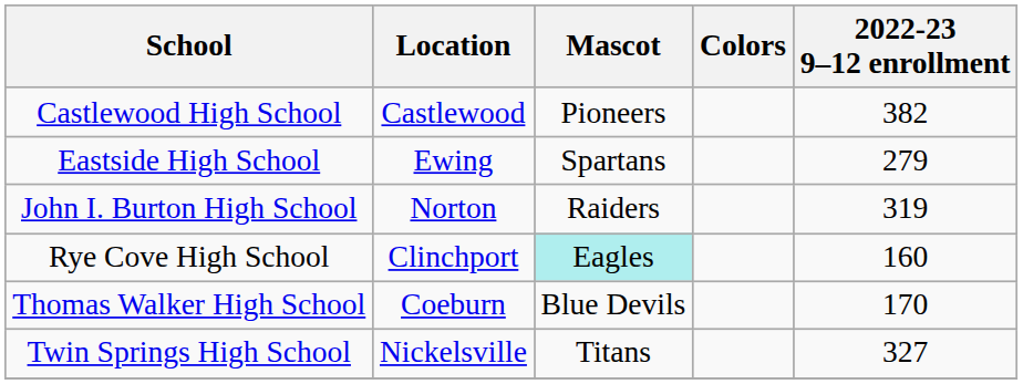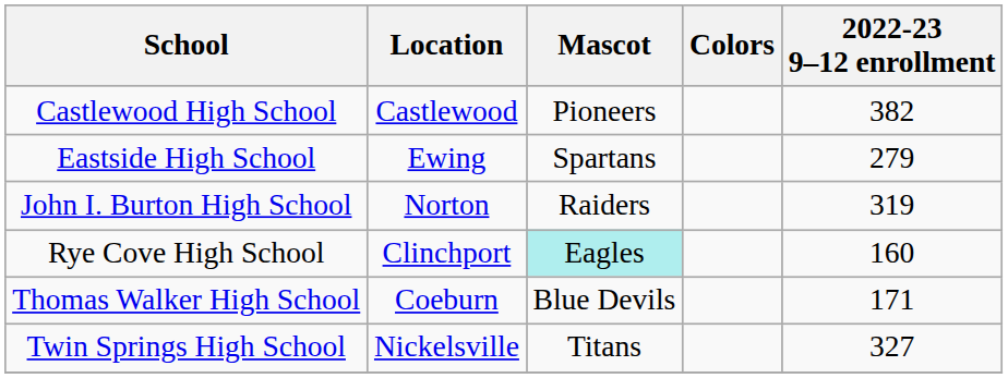 <table class="wikitable" style="text-align:center;">
 <tr>
 <th>School</th>
 <th>Location</th>
 <th>Mascot</th>
 <th>Colors</th>
 <th>2022-23<br>9–12 enrollment</th>
 </tr>
 <tr>
 <td><a href='#'>Castlewood High School</a></td>
 <td><a href='#'>Castlewood</a></td>
 <td>Pioneers</td>
 <td></td>
 <td>382</td>
 </tr>
 <tr>
 <td><a href='#'>Eastside High School</a></td>
 <td><a href='#'>Ewing</a></td>
 <td>Spartans</td>
 <td></td>
 <td>279</td>
 </tr>
 <tr>
 <td><a href='#'>John I. Burton High School</a></td>
 <td><a href='#'>Norton</a></td>
 <td>Raiders</td>
 <td></td>
 <td>319</td>
 </tr>
 <tr>
 <td>Rye Cove High School</td>
 <td><a href='#'>Clinchport</a></td>
 <td style="background: paleturquoise;">Eagles</td>
 <td></td>
 <td>160</td>
 </tr>
 <tr>
 <td><a href='#'>Thomas Walker High School</a></td>
 <td><a href='#'>Coeburn</a></td>
 <td>Blue Devils</td>
 <td></td>
-<td>170</td>
+<td>171</td>
 </tr>
 <tr>
 <td><a href='#'>Twin Springs High School</a></td>
 <td><a href='#'>Nickelsville</a></td>
 <td>Titans</td>
 <td></td>
 <td>327</td>
 </tr>
 <tr>
 </tr>
 </table>
